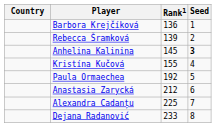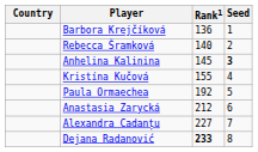 <table class="sortable wikitable">
 <tr>
 <th width="70">Country</th>
 <th width="175">Player</th>
 <th>Rank<sup>1</sup></th>
 <th>Seed</th>
 </tr>
 <tr>
 <td></td>
 <td><a href='#'>Barbora Krejčíková</a></td>
 <td>136</td>
 <td>1</td>
 </tr>
 <tr>
 <td></td>
 <td><a href='#'>Rebecca Šramková</a></td>
-<td>139</td>
+<td>140</td>
 <td>2</td>
 </tr>
 <tr>
 <td></td>
 <td><a href='#'>Anhelina Kalinina</a></td>
 <td>145</td>
 <td><strong>3</strong></td>
 </tr>
 <tr>
 <td></td>
 <td><a href='#'>Kristína Kučová</a></td>
 <td>155</td>
 <td>4</td>
 </tr>
 <tr>
 <td></td>
 <td><a href='#'>Paula Ormaechea</a></td>
 <td>192</td>
 <td>5</td>
 </tr>
 <tr>
 <td></td>
 <td><a href='#'>Anastasia Zarycká</a></td>
 <td>212</td>
 <td>6</td>
 </tr>
 <tr>
 <td></td>
 <td><a href='#'>Alexandra Cadanțu</a></td>
-<td>225</td>
+<td>227</td>
 <td>7</td>
 </tr>
 <tr>
 <td></td>
 <td><a href='#'>Dejana Radanović</a></td>
-<td>233</td>
+<td><strong>233</strong></td>
 <td>8</td>
 </tr>
 </table>
